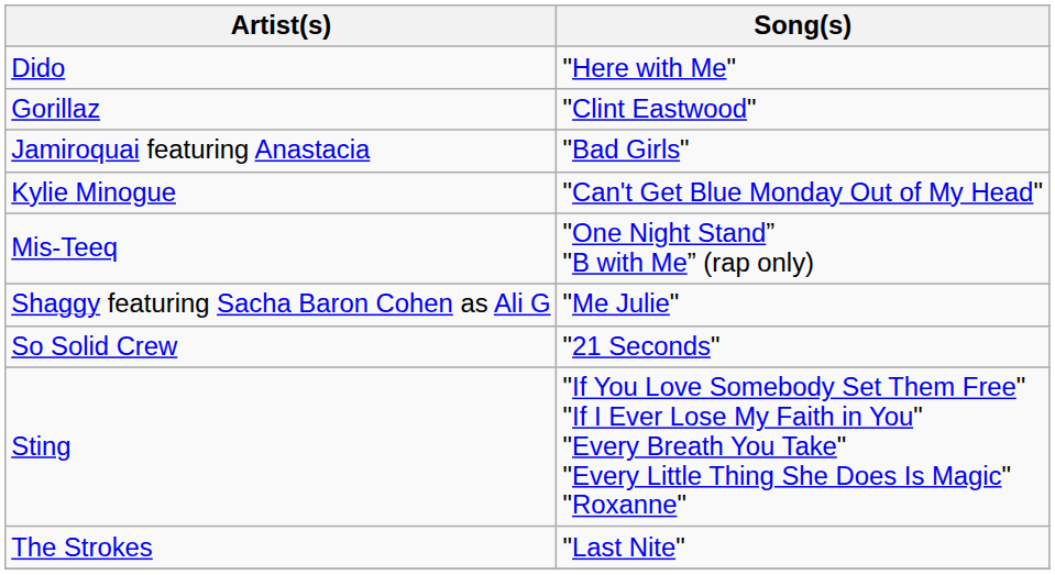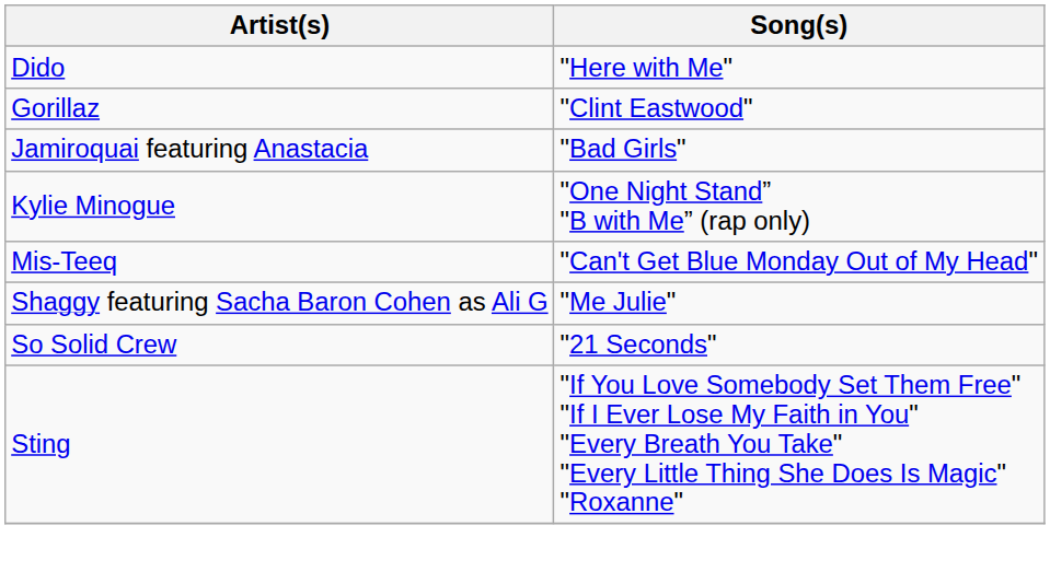 <table class="wikitable">
 <tr>
 <th>Artist(s)</th>
 <th>Song(s)</th>
 </tr>
 <tr>
 <td><a href='#'>Dido</a></td>
 <td>"<a href='#'>Here with Me</a>"</td>
 </tr>
 <tr>
 <td><a href='#'>Gorillaz</a></td>
 <td>"<a href='#'>Clint Eastwood</a>"</td>
 </tr>
 <tr>
 <td><a href='#'>Jamiroquai</a> featuring <a href='#'>Anastacia</a></td>
 <td>"<a href='#'>Bad Girls</a>"</td>
 </tr>
 <tr>
 <td><a href='#'>Kylie Minogue</a></td>
-<td>"<a href='#'>Can't Get Blue Monday Out of My Head</a>"</td>
+<td>"<a href='#'>One Night Stand</a>” <br>"<a href='#'>B with Me</a>” (rap only)</td>
 </tr>
 <tr>
 <td><a href='#'>Mis-Teeq</a></td>
-<td>"<a href='#'>One Night Stand</a>” <br>"<a href='#'>B with Me</a>” (rap only)</td>
+<td>"<a href='#'>Can't Get Blue Monday Out of My Head</a>"</td>
 </tr>
 <tr>
 <td><a href='#'>Shaggy</a> featuring <a href='#'>Sacha Baron Cohen</a> as <a href='#'>Ali G</a></td>
 <td>"<a href='#'>Me Julie</a>"</td>
 </tr>
 <tr>
 <td><a href='#'>So Solid Crew</a></td>
 <td>"<a href='#'>21 Seconds</a>"</td>
 </tr>
 <tr>
 <td><a href='#'>Sting</a></td>
 <td>"<a href='#'>If You Love Somebody Set Them Free</a>"<br>"<a href='#'>If I Ever Lose My Faith in You</a>"<br>"<a href='#'>Every Breath You Take</a>"<br>"<a href='#'>Every Little Thing She Does Is Magic</a>"<br>"<a href='#'>Roxanne</a>"</td>
 </tr>
 <tr>
-<td><a href='#'>The Strokes</a></td>
-<td>"<a href='#'>Last Nite</a>"</td>
-</tr>
-<tr>
 </tr>
 </table>
